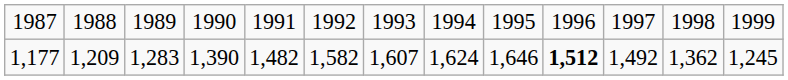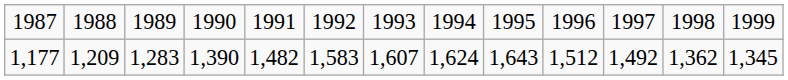 <table class="wikitable" style="text-align:center">
 <tr>
 <td>1987</td>
 <td>1988</td>
 <td>1989</td>
 <td>1990</td>
 <td>1991</td>
 <td>1992</td>
 <td>1993</td>
 <td>1994</td>
 <td>1995</td>
 <td>1996</td>
 <td>1997</td>
 <td>1998</td>
 <td>1999</td>
 </tr>
 <tr>
 <td>1,177</td>
 <td>1,209</td>
 <td>1,283</td>
 <td>1,390</td>
 <td>1,482</td>
-<td>1,582</td>
+<td>1,583</td>
 <td>1,607</td>
 <td>1,624</td>
-<td>1,646</td>
-<td><strong>1,512</strong></td>
+<td>1,643</td>
+<td>1,512</td>
 <td>1,492</td>
 <td>1,362</td>
-<td>1,245</td>
+<td>1,345</td>
 </tr>
 </table>
